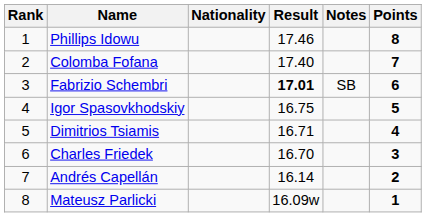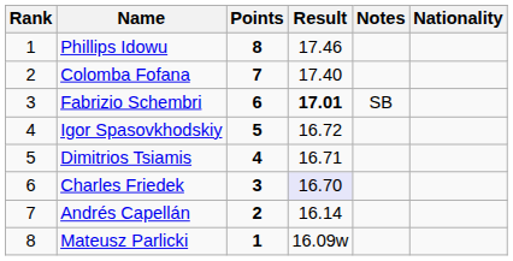 <table class="wikitable sortable" style="text-align:center">
 <tr>
 <th>Rank</th>
 <th>Name</th>
-<th>Nationality</th>
+<th>Points</th>
 <th>Result</th>
 <th>Notes</th>
-<th>Points</th>
+<th>Nationality</th>
 </tr>
 <tr>
 <td>1</td>
 <td align=left><a href='#'>Phillips Idowu</a></td>
-<td align=left></td>
+<td><strong>8</strong></td>
 <td>17.46</td>
 <td></td>
-<td><strong>8</strong></td>
+<td align=left></td>
 </tr>
 <tr>
 <td>2</td>
 <td align=left><a href='#'>Colomba Fofana</a></td>
-<td align=left></td>
+<td><strong>7</strong></td>
 <td>17.40</td>
 <td></td>
-<td><strong>7</strong></td>
+<td align=left></td>
 </tr>
 <tr>
 <td>3</td>
 <td align=left><a href='#'>Fabrizio Schembri</a></td>
-<td align=left></td>
+<td><strong>6</strong></td>
 <td><strong>17.01</strong></td>
 <td>SB</td>
-<td><strong>6</strong></td>
+<td align=left></td>
 </tr>
 <tr>
 <td>4</td>
 <td align=left><a href='#'>Igor Spasovkhodskiy</a></td>
+<td><strong>5</strong></td>
+<td>16.72</td>
+<td></td>
 <td align=left></td>
-<td>16.75</td>
-<td></td>
-<td><strong>5</strong></td>
 </tr>
 <tr>
 <td>5</td>
 <td align=left><a href='#'>Dimitrios Tsiamis</a></td>
-<td align=left></td>
+<td><strong>4</strong></td>
 <td>16.71</td>
 <td></td>
-<td><strong>4</strong></td>
+<td align=left></td>
 </tr>
 <tr>
 <td>6</td>
 <td align=left><a href='#'>Charles Friedek</a></td>
+<td><strong>3</strong></td>
+<td style="background: lavender;">16.70</td>
+<td></td>
 <td align=left></td>
-<td>16.70</td>
-<td></td>
-<td><strong>3</strong></td>
 </tr>
 <tr>
 <td>7</td>
 <td align=left><a href='#'>Andrés Capellán</a></td>
-<td align=left></td>
+<td><strong>2</strong></td>
 <td>16.14</td>
 <td></td>
-<td><strong>2</strong></td>
+<td align=left></td>
 </tr>
 <tr>
 <td>8</td>
 <td align=left><a href='#'>Mateusz Parlicki</a></td>
-<td align=left></td>
+<td><strong>1</strong></td>
 <td>16.09w</td>
 <td></td>
-<td><strong>1</strong></td>
+<td align=left></td>
 </tr>
 </table>
